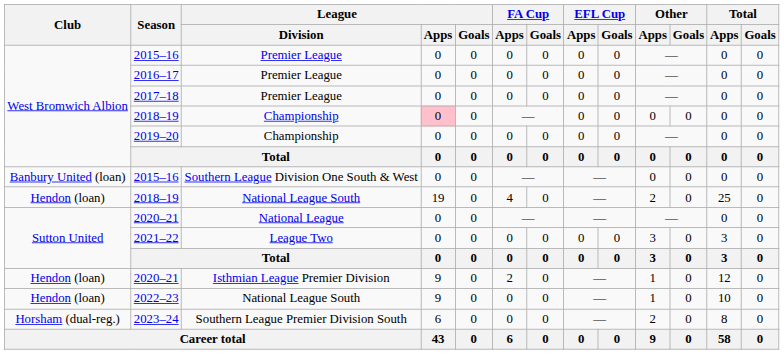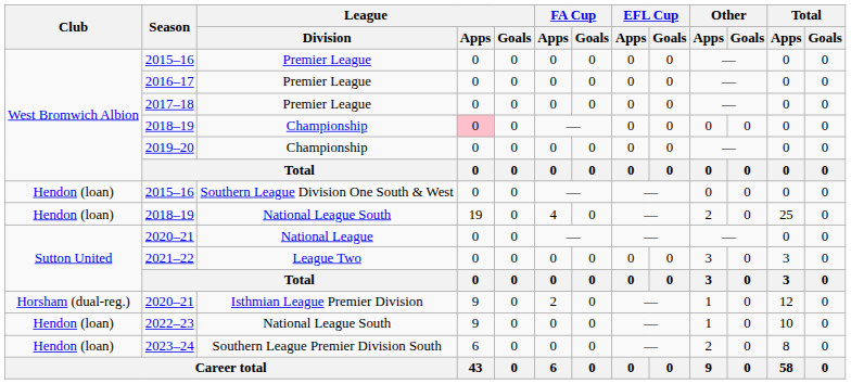 <table class="wikitable" style="text-align:center">
 <tr>
 <th rowspan="2">Club</th>
 <th rowspan="2">Season</th>
 <th colspan="3">League</th>
 <th colspan="2"><a href='#'>FA Cup</a></th>
 <th colspan="2"><a href='#'>EFL Cup</a></th>
 <th colspan="2">Other</th>
 <th colspan="2">Total</th>
 </tr>
 <tr>
 <th>Division</th>
 <th>Apps</th>
 <th>Goals</th>
 <th>Apps</th>
 <th>Goals</th>
 <th>Apps</th>
 <th>Goals</th>
 <th>Apps</th>
 <th>Goals</th>
 <th>Apps</th>
 <th>Goals</th>
 </tr>
 <tr>
 <td rowspan="6"><a href='#'>West Bromwich Albion</a></td>
 <td><a href='#'>2015–16</a></td>
 <td><a href='#'>Premier League</a></td>
 <td>0</td>
 <td>0</td>
 <td>0</td>
 <td>0</td>
 <td>0</td>
 <td>0</td>
 <td colspan="2">—</td>
 <td>0</td>
 <td>0</td>
 </tr>
 <tr>
 <td><a href='#'>2016–17</a></td>
 <td>Premier League</td>
 <td>0</td>
 <td>0</td>
 <td>0</td>
 <td>0</td>
 <td>0</td>
 <td>0</td>
 <td colspan="2">—</td>
 <td>0</td>
 <td>0</td>
 </tr>
 <tr>
 <td><a href='#'>2017–18</a></td>
 <td>Premier League</td>
 <td>0</td>
 <td>0</td>
 <td>0</td>
 <td>0</td>
 <td>0</td>
 <td>0</td>
 <td colspan="2">—</td>
 <td>0</td>
 <td>0</td>
 </tr>
 <tr>
 <td><a href='#'>2018–19</a></td>
 <td><a href='#'>Championship</a></td>
 <td style="background: pink;">0</td>
 <td>0</td>
 <td colspan="2">—</td>
 <td>0</td>
 <td>0</td>
 <td>0</td>
 <td>0</td>
 <td>0</td>
 <td>0</td>
 </tr>
 <tr>
 <td><a href='#'>2019–20</a></td>
 <td>Championship</td>
 <td>0</td>
 <td>0</td>
 <td>0</td>
 <td>0</td>
 <td>0</td>
 <td>0</td>
 <td colspan="2">—</td>
 <td>0</td>
 <td>0</td>
 </tr>
 <tr>
 <th colspan=2>Total</th>
 <th>0</th>
 <th>0</th>
 <th>0</th>
 <th>0</th>
 <th>0</th>
 <th>0</th>
 <th>0</th>
 <th>0</th>
 <th>0</th>
 <th>0</th>
 </tr>
 <tr>
-<td><a href='#'>Banbury United</a> (loan)</td>
+<td><a href='#'>Hendon</a> (loan)</td>
 <td><a href='#'>2015–16</a></td>
 <td><a href='#'>Southern League</a> Division One South & West</td>
 <td>0</td>
 <td>0</td>
 <td colspan="2">—</td>
 <td colspan="2">—</td>
 <td>0</td>
 <td>0</td>
 <td>0</td>
 <td>0</td>
 </tr>
 <tr>
 <td><a href='#'>Hendon</a> (loan)</td>
 <td><a href='#'>2018–19</a></td>
 <td><a href='#'>National League South</a></td>
 <td>19</td>
 <td>0</td>
 <td>4</td>
 <td>0</td>
 <td colspan="2">—</td>
 <td>2</td>
 <td>0</td>
 <td>25</td>
 <td>0</td>
 </tr>
 <tr>
 <td rowspan="3"><a href='#'>Sutton United</a></td>
 <td><a href='#'>2020–21</a></td>
 <td><a href='#'>National League</a></td>
 <td>0</td>
 <td>0</td>
 <td colspan="2">—</td>
 <td colspan="2">—</td>
 <td colspan="2">—</td>
 <td>0</td>
 <td>0</td>
 </tr>
 <tr>
 <td><a href='#'>2021–22</a></td>
 <td><a href='#'>League Two</a></td>
 <td>0</td>
 <td>0</td>
 <td>0</td>
 <td>0</td>
 <td>0</td>
 <td>0</td>
 <td>3</td>
 <td>0</td>
 <td>3</td>
 <td>0</td>
 </tr>
 <tr>
 <th colspan=2>Total</th>
 <th>0</th>
 <th>0</th>
 <th>0</th>
 <th>0</th>
 <th>0</th>
 <th>0</th>
 <th>3</th>
 <th>0</th>
 <th>3</th>
 <th>0</th>
 </tr>
 <tr>
-<td><a href='#'>Hendon</a> (loan)</td>
+<td><a href='#'>Horsham</a> (dual-reg.)</td>
 <td><a href='#'>2020–21</a></td>
 <td><a href='#'>Isthmian League</a> Premier Division</td>
 <td>9</td>
 <td>0</td>
 <td>2</td>
 <td>0</td>
 <td colspan="2">—</td>
 <td>1</td>
 <td>0</td>
 <td>12</td>
 <td>0</td>
 </tr>
 <tr>
 <td><a href='#'>Hendon</a> (loan)</td>
 <td><a href='#'>2022–23</a></td>
 <td>National League South</td>
 <td>9</td>
 <td>0</td>
 <td>0</td>
 <td>0</td>
 <td colspan="2">—</td>
 <td>1</td>
 <td>0</td>
 <td>10</td>
 <td>0</td>
 </tr>
 <tr>
-<td><a href='#'>Horsham</a> (dual-reg.)</td>
+<td><a href='#'>Hendon</a> (loan)</td>
 <td><a href='#'>2023–24</a></td>
 <td>Southern League Premier Division South</td>
 <td>6</td>
 <td>0</td>
 <td>0</td>
 <td>0</td>
 <td colspan="2">—</td>
 <td>2</td>
 <td>0</td>
 <td>8</td>
 <td>0</td>
 </tr>
 <tr>
 <th colspan=3>Career total</th>
 <th>43</th>
 <th>0</th>
 <th>6</th>
 <th>0</th>
 <th>0</th>
 <th>0</th>
 <th>9</th>
 <th>0</th>
 <th>58</th>
 <th>0</th>
 </tr>
 </table>
